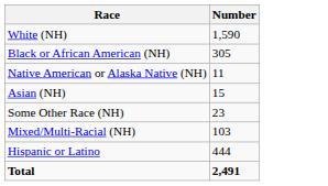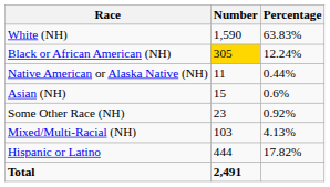 <table class="wikitable">
 <tr>
 <th>Race</th>
 <th>Number</th>
+<th>Percentage</th>
 </tr>
 <tr>
 <td><a href='#'>White</a> (NH)</td>
 <td>1,590</td>
+<td>63.83%</td>
 </tr>
 <tr>
 <td><a href='#'>Black or African American</a> (NH)</td>
-<td>305</td>
+<td style="background: gold;">305</td>
+<td>12.24%</td>
 </tr>
 <tr>
 <td><a href='#'>Native American</a> or <a href='#'>Alaska Native</a> (NH)</td>
 <td>11</td>
+<td>0.44%</td>
 </tr>
 <tr>
 <td><a href='#'>Asian</a> (NH)</td>
 <td>15</td>
+<td>0.6%</td>
 </tr>
 <tr>
 <td>Some Other Race (NH)</td>
 <td>23</td>
+<td>0.92%</td>
 </tr>
 <tr>
 <td><a href='#'>Mixed/Multi-Racial</a> (NH)</td>
 <td>103</td>
+<td>4.13%</td>
 </tr>
 <tr>
 <td><a href='#'>Hispanic or Latino</a></td>
 <td>444</td>
+<td>17.82%</td>
 </tr>
 <tr>
 <td><strong>Total</strong></td>
 <td><strong>2,491</strong></td>
+<td></td>
 </tr>
 </table>
